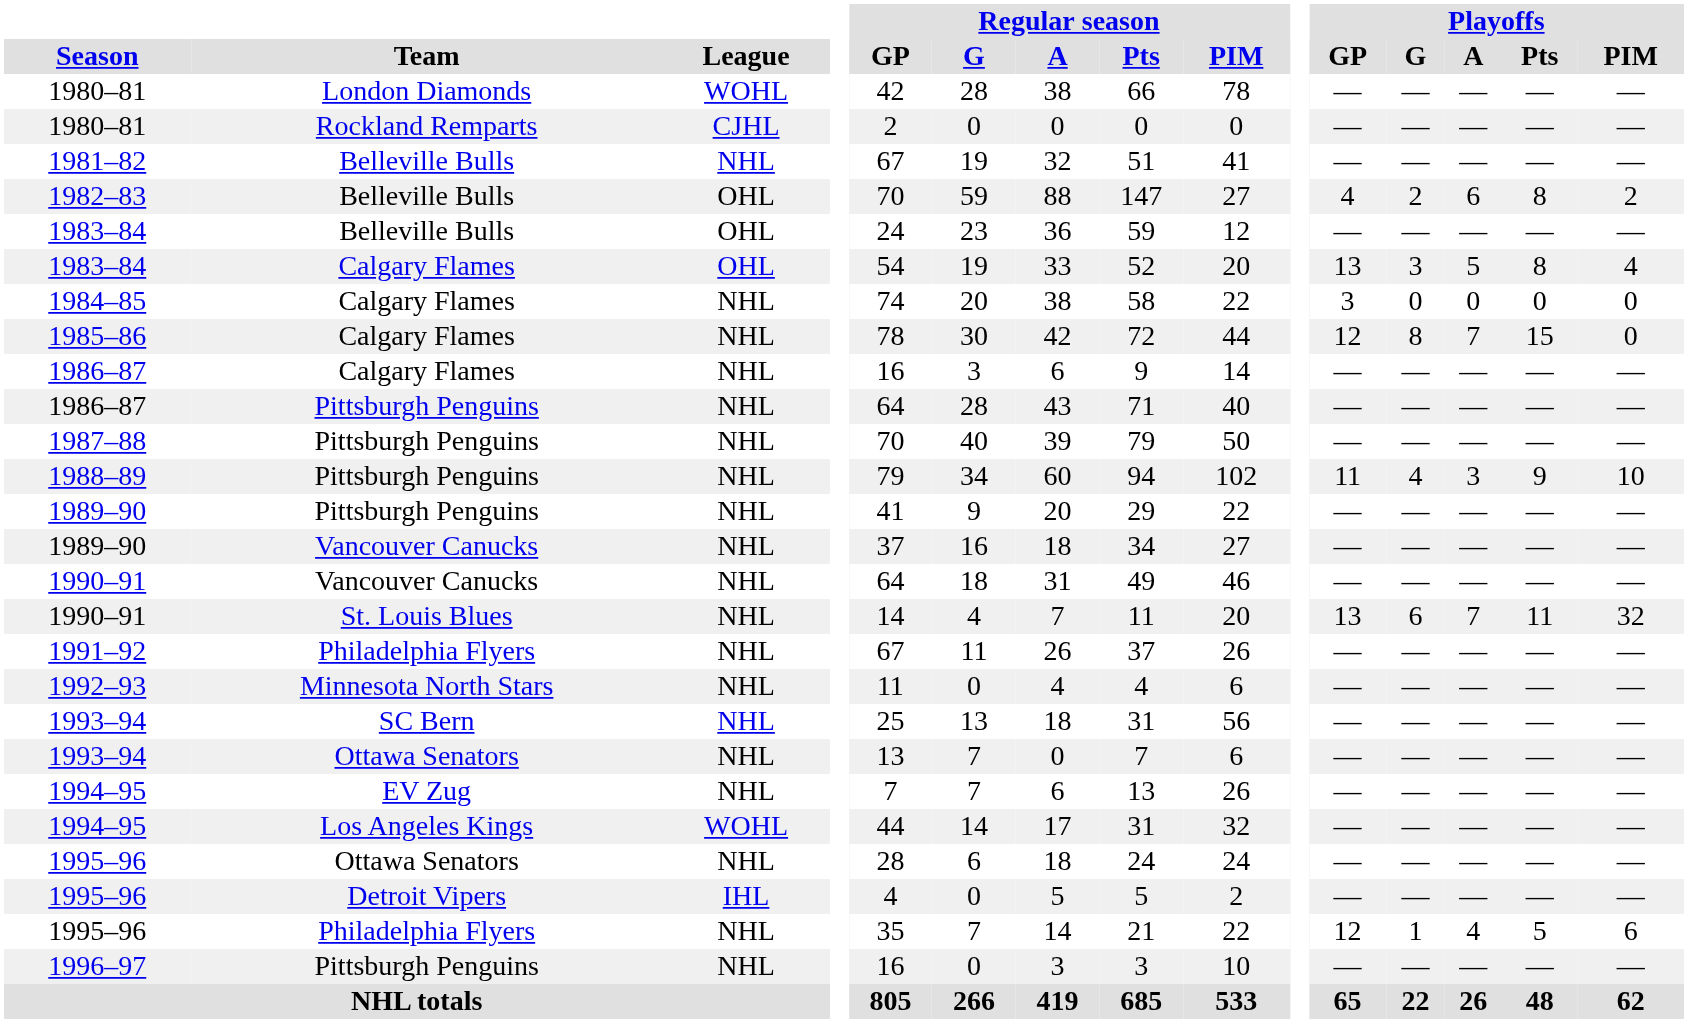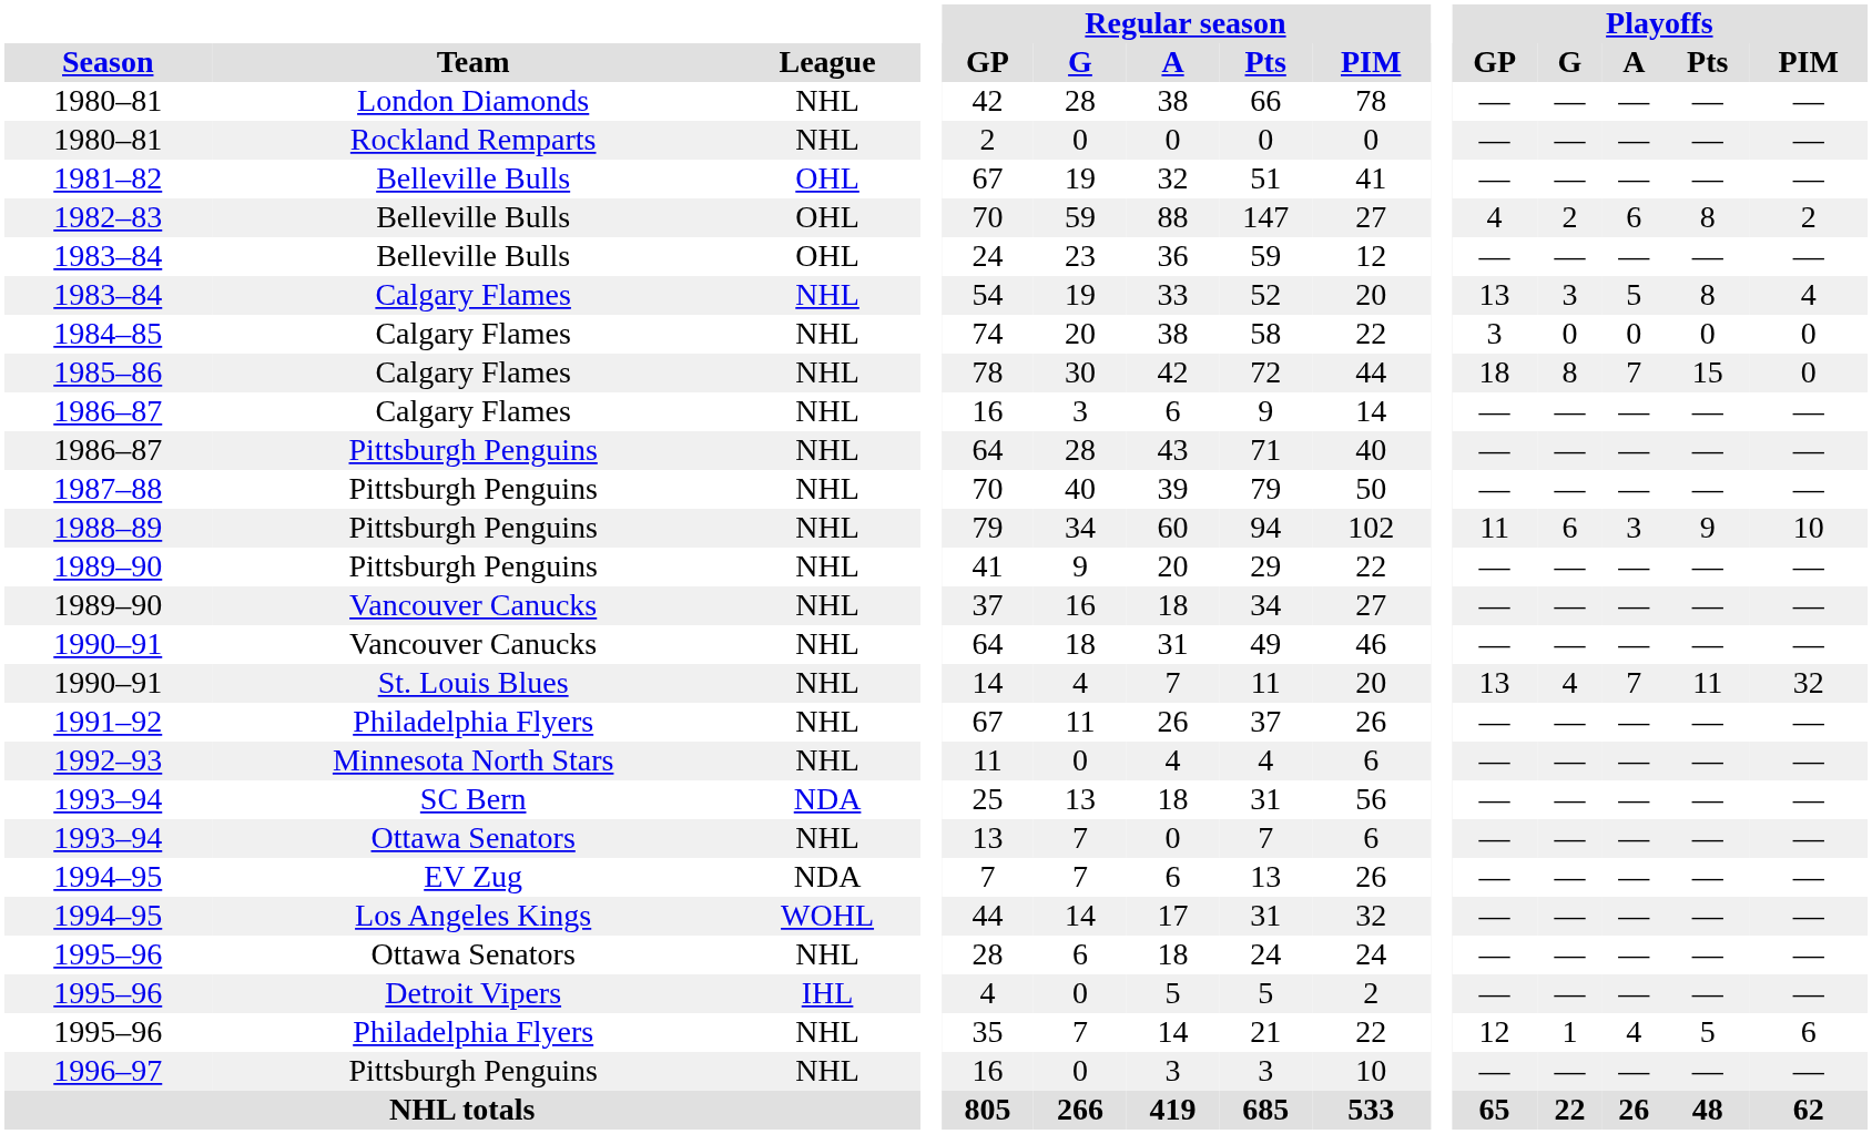 <table border="0" cellpadding="1" cellspacing="0" style="text-align:center; width:60em">
 <tr bgcolor="#e0e0e0">
 <th colspan="3" bgcolor="#ffffff"> </th>
 <th rowspan="99" bgcolor="#ffffff"> </th>
 <th colspan="5"><a href='#'>Regular season</a></th>
 <th rowspan="99" bgcolor="#ffffff"> </th>
 <th colspan="5"><a href='#'>Playoffs</a></th>
 </tr>
 <tr bgcolor="#e0e0e0">
 <th><a href='#'>Season</a></th>
 <th>Team</th>
 <th>League</th>
 <th>GP</th>
 <th><a href='#'>G</a></th>
 <th><a href='#'>A</a></th>
 <th><a href='#'>Pts</a></th>
 <th><a href='#'>PIM</a></th>
 <th>GP</th>
 <th>G</th>
 <th>A</th>
 <th>Pts</th>
 <th>PIM</th>
 </tr>
 <tr>
 <td>1980–81</td>
 <td><a href='#'>London Diamonds</a></td>
-<td><a href='#'>WOHL</a></td>
+<td>NHL</td>
 <td>42</td>
 <td>28</td>
 <td>38</td>
 <td>66</td>
 <td>78</td>
 <td>—</td>
 <td>—</td>
 <td>—</td>
 <td>—</td>
 <td>—</td>
 </tr>
 <tr style="background:#f0f0f0">
 <td>1980–81</td>
 <td><a href='#'>Rockland Remparts</a></td>
-<td><a href='#'>CJHL</a></td>
+<td>NHL</td>
 <td>2</td>
 <td>0</td>
 <td>0</td>
 <td>0</td>
 <td>0</td>
 <td>—</td>
 <td>—</td>
 <td>—</td>
 <td>—</td>
 <td>—</td>
 </tr>
 <tr>
 <td><a href='#'>1981–82</a></td>
 <td><a href='#'>Belleville Bulls</a></td>
-<td><a href='#'>NHL</a></td>
+<td><a href='#'>OHL</a></td>
 <td>67</td>
 <td>19</td>
 <td>32</td>
 <td>51</td>
 <td>41</td>
 <td>—</td>
 <td>—</td>
 <td>—</td>
 <td>—</td>
 <td>—</td>
 </tr>
 <tr style="background:#f0f0f0">
 <td><a href='#'>1982–83</a></td>
 <td>Belleville Bulls</td>
 <td>OHL</td>
 <td>70</td>
 <td>59</td>
 <td>88</td>
 <td>147</td>
 <td>27</td>
 <td>4</td>
 <td>2</td>
 <td>6</td>
 <td>8</td>
 <td>2</td>
 </tr>
 <tr>
 <td><a href='#'>1983–84</a></td>
 <td>Belleville Bulls</td>
 <td>OHL</td>
 <td>24</td>
 <td>23</td>
 <td>36</td>
 <td>59</td>
 <td>12</td>
 <td>—</td>
 <td>—</td>
 <td>—</td>
 <td>—</td>
 <td>—</td>
 </tr>
 <tr style="background:#f0f0f0">
 <td><a href='#'>1983–84</a></td>
 <td><a href='#'>Calgary Flames</a></td>
-<td><a href='#'>OHL</a></td>
+<td><a href='#'>NHL</a></td>
 <td>54</td>
 <td>19</td>
 <td>33</td>
 <td>52</td>
 <td>20</td>
 <td>13</td>
 <td>3</td>
 <td>5</td>
 <td>8</td>
 <td>4</td>
 </tr>
 <tr>
 <td><a href='#'>1984–85</a></td>
 <td>Calgary Flames</td>
 <td>NHL</td>
 <td>74</td>
 <td>20</td>
 <td>38</td>
 <td>58</td>
 <td>22</td>
 <td>3</td>
 <td>0</td>
 <td>0</td>
 <td>0</td>
 <td>0</td>
 </tr>
 <tr style="background:#f0f0f0">
 <td><a href='#'>1985–86</a></td>
 <td>Calgary Flames</td>
 <td>NHL</td>
 <td>78</td>
 <td>30</td>
 <td>42</td>
 <td>72</td>
 <td>44</td>
-<td>12</td>
+<td>18</td>
 <td>8</td>
 <td>7</td>
 <td>15</td>
 <td>0</td>
 </tr>
 <tr>
 <td><a href='#'>1986–87</a></td>
 <td>Calgary Flames</td>
 <td>NHL</td>
 <td>16</td>
 <td>3</td>
 <td>6</td>
 <td>9</td>
 <td>14</td>
 <td>—</td>
 <td>—</td>
 <td>—</td>
 <td>—</td>
 <td>—</td>
 </tr>
 <tr style="background:#f0f0f0">
 <td>1986–87</td>
 <td><a href='#'>Pittsburgh Penguins</a></td>
 <td>NHL</td>
 <td>64</td>
 <td>28</td>
 <td>43</td>
 <td>71</td>
 <td>40</td>
 <td>—</td>
 <td>—</td>
 <td>—</td>
 <td>—</td>
 <td>—</td>
 </tr>
 <tr>
 <td><a href='#'>1987–88</a></td>
 <td>Pittsburgh Penguins</td>
 <td>NHL</td>
 <td>70</td>
 <td>40</td>
 <td>39</td>
 <td>79</td>
 <td>50</td>
 <td>—</td>
 <td>—</td>
 <td>—</td>
 <td>—</td>
 <td>—</td>
 </tr>
 <tr style="background:#f0f0f0">
 <td><a href='#'>1988–89</a></td>
 <td>Pittsburgh Penguins</td>
 <td>NHL</td>
 <td>79</td>
 <td>34</td>
 <td>60</td>
 <td>94</td>
 <td>102</td>
 <td>11</td>
-<td>4</td>
+<td>6</td>
 <td>3</td>
 <td>9</td>
 <td>10</td>
 </tr>
 <tr>
 <td><a href='#'>1989–90</a></td>
 <td>Pittsburgh Penguins</td>
 <td>NHL</td>
 <td>41</td>
 <td>9</td>
 <td>20</td>
 <td>29</td>
 <td>22</td>
 <td>—</td>
 <td>—</td>
 <td>—</td>
 <td>—</td>
 <td>—</td>
 </tr>
 <tr style="background:#f0f0f0">
 <td>1989–90</td>
 <td><a href='#'>Vancouver Canucks</a></td>
 <td>NHL</td>
 <td>37</td>
 <td>16</td>
 <td>18</td>
 <td>34</td>
 <td>27</td>
 <td>—</td>
 <td>—</td>
 <td>—</td>
 <td>—</td>
 <td>—</td>
 </tr>
 <tr>
 <td><a href='#'>1990–91</a></td>
 <td>Vancouver Canucks</td>
 <td>NHL</td>
 <td>64</td>
 <td>18</td>
 <td>31</td>
 <td>49</td>
 <td>46</td>
 <td>—</td>
 <td>—</td>
 <td>—</td>
 <td>—</td>
 <td>—</td>
 </tr>
 <tr style="background:#f0f0f0">
 <td>1990–91</td>
 <td><a href='#'>St. Louis Blues</a></td>
 <td>NHL</td>
 <td>14</td>
 <td>4</td>
 <td>7</td>
 <td>11</td>
 <td>20</td>
 <td>13</td>
-<td>6</td>
+<td>4</td>
 <td>7</td>
 <td>11</td>
 <td>32</td>
 </tr>
 <tr>
 <td><a href='#'>1991–92</a></td>
 <td><a href='#'>Philadelphia Flyers</a></td>
 <td>NHL</td>
 <td>67</td>
 <td>11</td>
 <td>26</td>
 <td>37</td>
 <td>26</td>
 <td>—</td>
 <td>—</td>
 <td>—</td>
 <td>—</td>
 <td>—</td>
 </tr>
 <tr style="background:#f0f0f0">
 <td><a href='#'>1992–93</a></td>
 <td><a href='#'>Minnesota North Stars</a></td>
 <td>NHL</td>
 <td>11</td>
 <td>0</td>
 <td>4</td>
 <td>4</td>
 <td>6</td>
 <td>—</td>
 <td>—</td>
 <td>—</td>
 <td>—</td>
 <td>—</td>
 </tr>
 <tr>
 <td><a href='#'>1993–94</a></td>
 <td><a href='#'>SC Bern</a></td>
-<td><a href='#'>NHL</a></td>
+<td><a href='#'>NDA</a></td>
 <td>25</td>
 <td>13</td>
 <td>18</td>
 <td>31</td>
 <td>56</td>
 <td>—</td>
 <td>—</td>
 <td>—</td>
 <td>—</td>
 <td>—</td>
 </tr>
 <tr style="background:#f0f0f0">
 <td><a href='#'>1993–94</a></td>
 <td><a href='#'>Ottawa Senators</a></td>
 <td>NHL</td>
 <td>13</td>
 <td>7</td>
 <td>0</td>
 <td>7</td>
 <td>6</td>
 <td>—</td>
 <td>—</td>
 <td>—</td>
 <td>—</td>
 <td>—</td>
 </tr>
 <tr>
 <td><a href='#'>1994–95</a></td>
 <td><a href='#'>EV Zug</a></td>
-<td>NHL</td>
+<td>NDA</td>
 <td>7</td>
 <td>7</td>
 <td>6</td>
 <td>13</td>
 <td>26</td>
 <td>—</td>
 <td>—</td>
 <td>—</td>
 <td>—</td>
 <td>—</td>
 </tr>
 <tr style="background:#f0f0f0">
 <td><a href='#'>1994–95</a></td>
 <td><a href='#'>Los Angeles Kings</a></td>
 <td><a href='#'>WOHL</a></td>
 <td>44</td>
 <td>14</td>
 <td>17</td>
 <td>31</td>
 <td>32</td>
 <td>—</td>
 <td>—</td>
 <td>—</td>
 <td>—</td>
 <td>—</td>
 </tr>
 <tr>
 <td><a href='#'>1995–96</a></td>
 <td>Ottawa Senators</td>
 <td>NHL</td>
 <td>28</td>
 <td>6</td>
 <td>18</td>
 <td>24</td>
 <td>24</td>
 <td>—</td>
 <td>—</td>
 <td>—</td>
 <td>—</td>
 <td>—</td>
 </tr>
 <tr style="background:#f0f0f0">
 <td><a href='#'>1995–96</a></td>
 <td><a href='#'>Detroit Vipers</a></td>
 <td><a href='#'>IHL</a></td>
 <td>4</td>
 <td>0</td>
 <td>5</td>
 <td>5</td>
 <td>2</td>
 <td>—</td>
 <td>—</td>
 <td>—</td>
 <td>—</td>
 <td>—</td>
 </tr>
 <tr>
 <td>1995–96</td>
 <td><a href='#'>Philadelphia Flyers</a></td>
 <td>NHL</td>
 <td>35</td>
 <td>7</td>
 <td>14</td>
 <td>21</td>
 <td>22</td>
 <td>12</td>
 <td>1</td>
 <td>4</td>
 <td>5</td>
 <td>6</td>
 </tr>
 <tr style="background:#f0f0f0">
 <td><a href='#'>1996–97</a></td>
 <td>Pittsburgh Penguins</td>
 <td>NHL</td>
 <td>16</td>
 <td>0</td>
 <td>3</td>
 <td>3</td>
 <td>10</td>
 <td>—</td>
 <td>—</td>
 <td>—</td>
 <td>—</td>
 <td>—</td>
 </tr>
 <tr bgcolor="#e0e0e0">
 <th colspan="3">NHL totals</th>
 <th>805</th>
 <th>266</th>
 <th>419</th>
 <th>685</th>
 <th>533</th>
 <th>65</th>
 <th>22</th>
 <th>26</th>
 <th>48</th>
 <th>62</th>
 </tr>
 </table>
